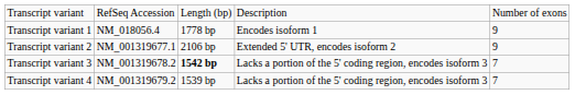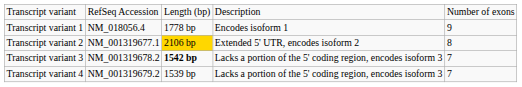 <table class="wikitable">
 <tr>
 <td>Transcript variant</td>
 <td>RefSeq Accession</td>
 <td>Length (bp)</td>
 <td>Description</td>
 <td>Number of exons</td>
 </tr>
 <tr>
 <td>Transcript variant 1</td>
 <td>NM_018056.4</td>
 <td>1778 bp</td>
 <td>Encodes isoform 1</td>
 <td>9</td>
 </tr>
 <tr>
 <td>Transcript variant 2</td>
 <td>NM_001319677.1</td>
-<td>2106 bp</td>
+<td style="background: gold;">2106 bp</td>
 <td>Extended 5' UTR, encodes isoform 2</td>
-<td>9</td>
+<td>8</td>
 </tr>
 <tr>
 <td>Transcript variant 3</td>
 <td>NM_001319678.2</td>
 <td><strong>1542 bp</strong></td>
 <td>Lacks a portion of the 5' coding region, encodes isoform 3</td>
 <td>7</td>
 </tr>
 <tr>
 <td>Transcript variant 4</td>
 <td>NM_001319679.2</td>
 <td>1539 bp</td>
 <td>Lacks a portion of the 5' coding region, encodes isoform 3</td>
 <td>7</td>
 </tr>
 </table>
